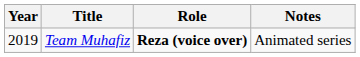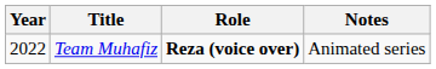 <table class="wikitable sortable">
 <tr>
 <th>Year</th>
 <th>Title</th>
 <th>Role</th>
 <th class="unsortable" scope="col">Notes</th>
 </tr>
 <tr>
-<td>2019</td>
+<td>2022</td>
 <td><em><a href='#'>Team Muhafiz</a></em></td>
 <td><strong>Reza (voice over)</strong></td>
 <td>Animated series</td>
 </tr>
 </table>
